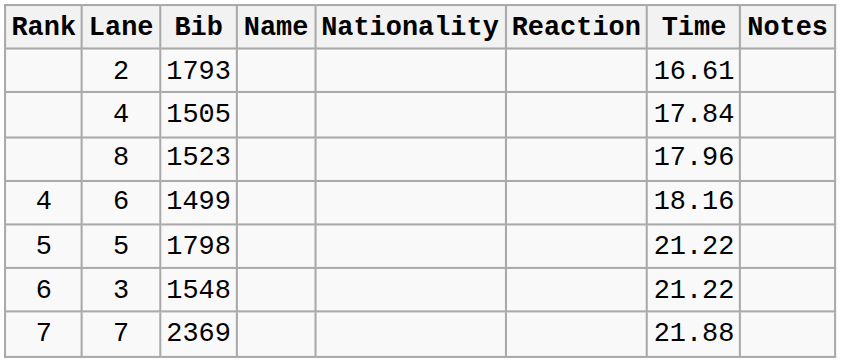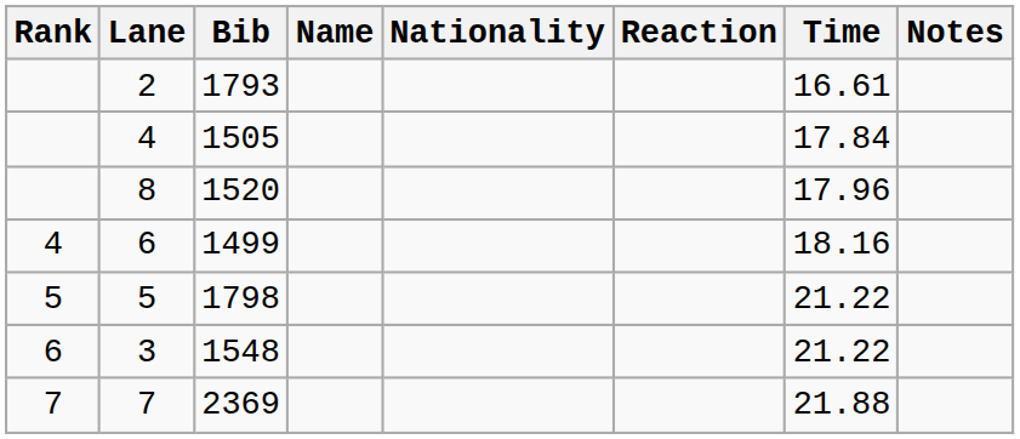 <table class="wikitable sortable" style="text-align:center">
 <tr>
 <th>Rank</th>
 <th>Lane</th>
 <th>Bib</th>
 <th>Name</th>
 <th>Nationality</th>
 <th>Reaction</th>
 <th>Time</th>
 <th>Notes</th>
 </tr>
 <tr>
 <td></td>
 <td>2</td>
 <td>1793</td>
 <td align=left></td>
 <td align=left></td>
 <td></td>
 <td>16.61</td>
 <td></td>
 </tr>
 <tr>
 <td></td>
 <td>4</td>
 <td>1505</td>
 <td align=left></td>
 <td align=left></td>
 <td></td>
 <td>17.84</td>
 <td></td>
 </tr>
 <tr>
 <td></td>
 <td>8</td>
-<td>1523</td>
+<td>1520</td>
 <td align=left></td>
 <td align=left></td>
 <td></td>
 <td>17.96</td>
 <td></td>
 </tr>
 <tr>
 <td>4</td>
 <td>6</td>
 <td>1499</td>
 <td align=left></td>
 <td align=left></td>
 <td></td>
 <td>18.16</td>
 <td></td>
 </tr>
 <tr>
 <td>5</td>
 <td>5</td>
 <td>1798</td>
 <td align=left></td>
 <td align=left></td>
 <td></td>
 <td>21.22</td>
 <td></td>
 </tr>
 <tr>
 <td>6</td>
 <td>3</td>
 <td>1548</td>
 <td align=left></td>
 <td align=left></td>
 <td></td>
 <td>21.22</td>
 <td></td>
 </tr>
 <tr>
 <td>7</td>
 <td>7</td>
 <td>2369</td>
 <td align=left></td>
 <td align=left></td>
 <td></td>
 <td>21.88</td>
 <td></td>
 </tr>
 </table>
